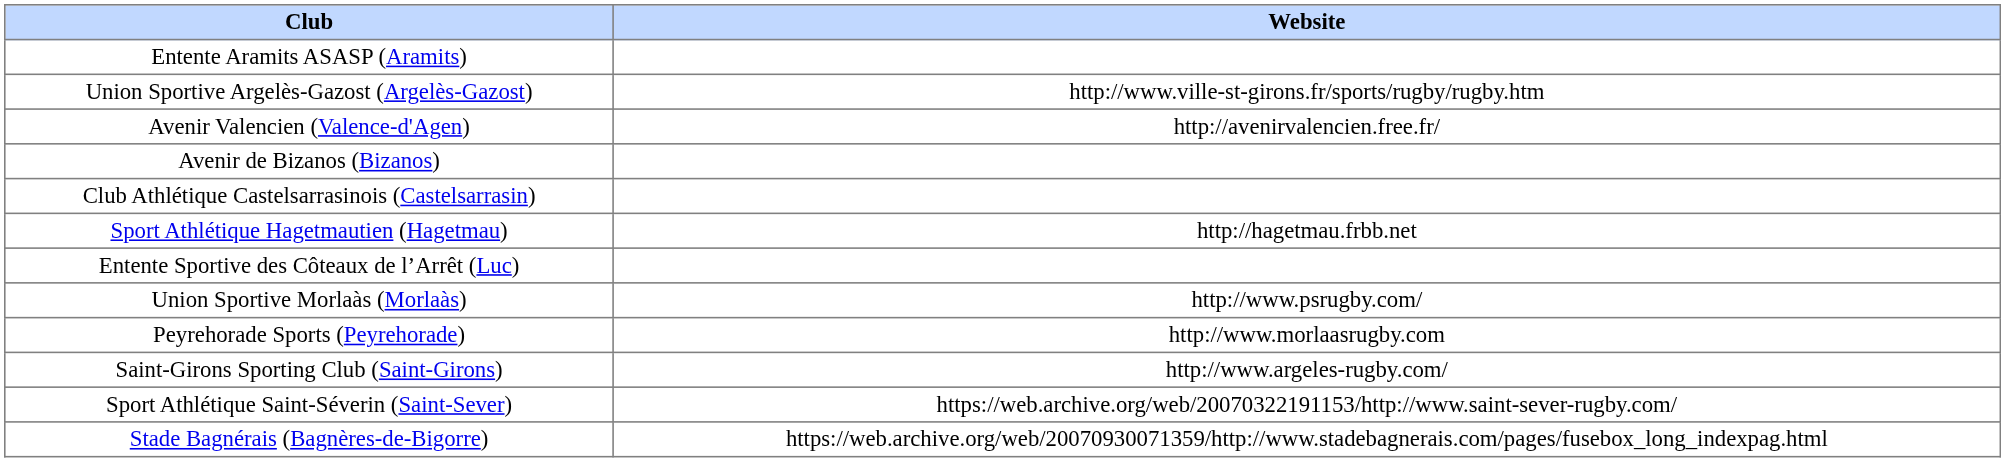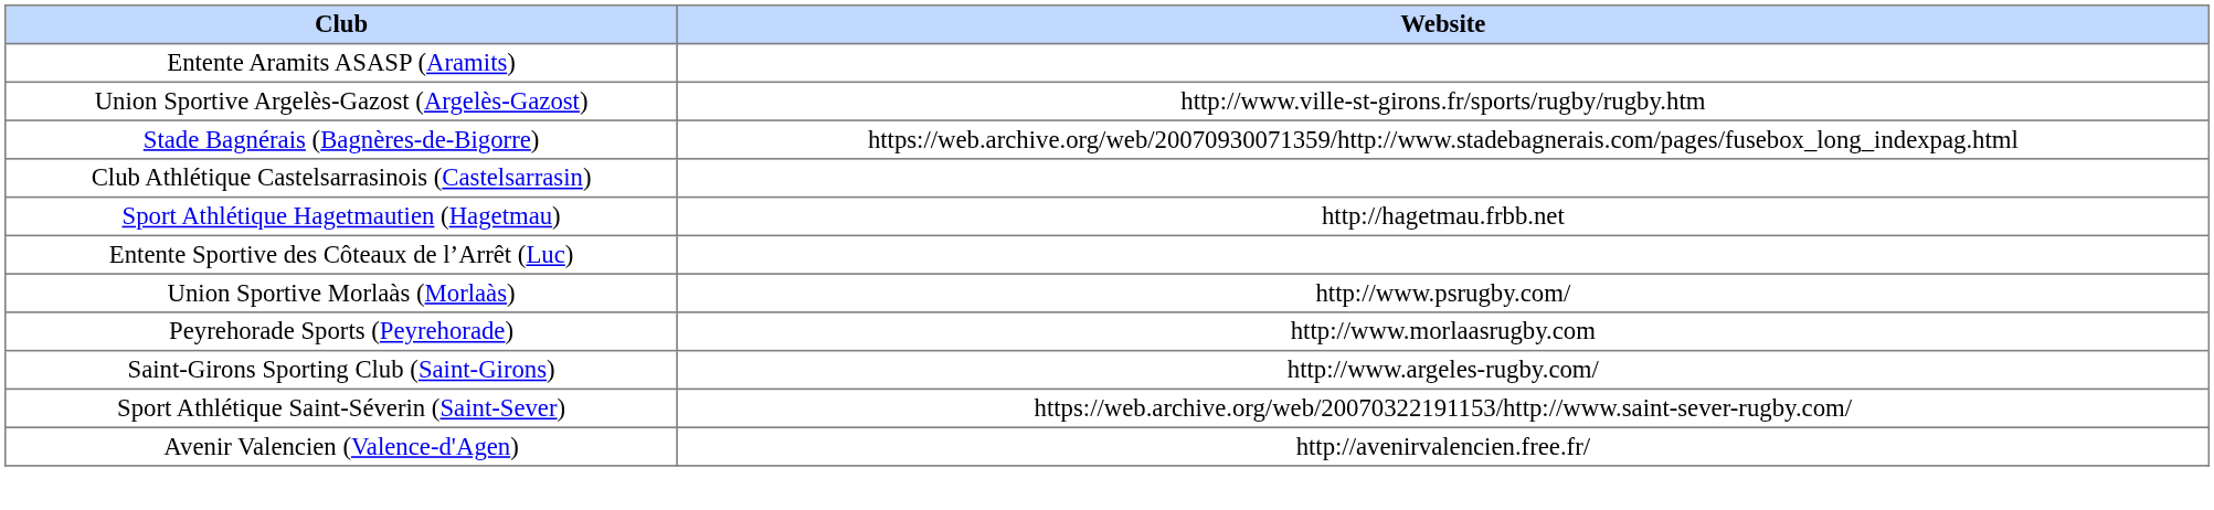 <table border=1 style="border-collapse:collapse; font-size:90%;" cellpadding=2 cellspacing=0 width=100%>
 <tr bgcolor=#C1D8FF align=center>
 <th>Club</th>
 <th>Website</th>
 </tr>
 <tr align=center>
 <td>Entente Aramits ASASP (<a href='#'>Aramits</a>)</td>
 <td></td>
 </tr>
 <tr align=center>
 <td>Union Sportive Argelès-Gazost (<a href='#'>Argelès-Gazost</a>)</td>
 <td>http://www.ville-st-girons.fr/sports/rugby/rugby.htm</td>
 </tr>
 <tr align=center>
-<td>Avenir Valencien (<a href='#'>Valence-d'Agen</a>)</td>
-<td>http://avenirvalencien.free.fr/</td>
-</tr>
-<tr align=center>
-<td>Avenir de Bizanos (<a href='#'>Bizanos</a>)</td>
-<td></td>
+<td><a href='#'>Stade Bagnérais</a> (<a href='#'>Bagnères-de-Bigorre</a>)</td>
+<td>https://web.archive.org/web/20070930071359/http://www.stadebagnerais.com/pages/fusebox_long_indexpag.html</td>
 </tr>
 <tr align=center>
 <td>Club Athlétique Castelsarrasinois (<a href='#'>Castelsarrasin</a>)</td>
 <td></td>
 </tr>
 <tr align=center>
 <td><a href='#'>Sport Athlétique Hagetmautien</a> (<a href='#'>Hagetmau</a>)</td>
 <td>http://hagetmau.frbb.net</td>
 </tr>
 <tr align=center>
 <td>Entente Sportive des Côteaux de l’Arrêt (<a href='#'>Luc</a>)</td>
 <td></td>
 </tr>
 <tr align=center>
 <td>Union Sportive Morlaàs (<a href='#'>Morlaàs</a>)</td>
 <td>http://www.psrugby.com/</td>
 </tr>
 <tr align=center>
 <td>Peyrehorade Sports (<a href='#'>Peyrehorade</a>)</td>
 <td>http://www.morlaasrugby.com</td>
 </tr>
 <tr align=center>
 <td>Saint-Girons Sporting Club (<a href='#'>Saint-Girons</a>)</td>
 <td>http://www.argeles-rugby.com/</td>
 </tr>
 <tr align=center>
 <td>Sport Athlétique Saint-Séverin (<a href='#'>Saint-Sever</a>)</td>
 <td>https://web.archive.org/web/20070322191153/http://www.saint-sever-rugby.com/</td>
 </tr>
 <tr align=center>
-<td><a href='#'>Stade Bagnérais</a> (<a href='#'>Bagnères-de-Bigorre</a>)</td>
-<td>https://web.archive.org/web/20070930071359/http://www.stadebagnerais.com/pages/fusebox_long_indexpag.html</td>
+<td>Avenir Valencien (<a href='#'>Valence-d'Agen</a>)</td>
+<td>http://avenirvalencien.free.fr/</td>
 </tr>
 </table>
